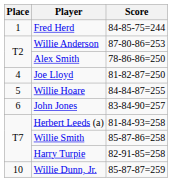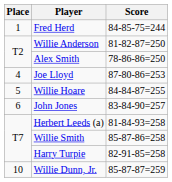 <table class=wikitable>
 <tr>
 <th>Place</th>
 <th>Player</th>
 <th>Score</th>
 </tr>
 <tr>
 <td align=center>1</td>
 <td> <a href='#'>Fred Herd</a></td>
 <td>84-85-75=244</td>
 </tr>
 <tr>
 <td rowspan=2 align=center>T2</td>
 <td> <a href='#'>Willie Anderson</a></td>
-<td>87-80-86=253</td>
+<td>81-82-87=250</td>
 </tr>
 <tr>
 <td> <a href='#'>Alex Smith</a></td>
 <td>78-86-86=250</td>
 </tr>
 <tr>
 <td align=center>4</td>
 <td> <a href='#'>Joe Lloyd</a></td>
-<td>81-82-87=250</td>
+<td>87-80-86=253</td>
 </tr>
 <tr>
 <td align=center>5</td>
 <td> <a href='#'>Willie Hoare</a></td>
 <td>84-84-87=255</td>
 </tr>
 <tr>
 <td align=center>6</td>
 <td> <a href='#'>John Jones</a></td>
 <td>83-84-90=257</td>
 </tr>
 <tr>
 <td rowspan=3 align=center>T7</td>
 <td> <a href='#'>Herbert Leeds</a> (a)</td>
 <td>81-84-93=258</td>
 </tr>
 <tr>
 <td> <a href='#'>Willie Smith</a></td>
 <td>85-87-86=258</td>
 </tr>
 <tr>
 <td> <a href='#'>Harry Turpie</a></td>
 <td>82-91-85=258</td>
 </tr>
 <tr>
 <td align=center>10</td>
 <td> <a href='#'>Willie Dunn, Jr.</a></td>
 <td>85-87-87=259</td>
 </tr>
 </table>
